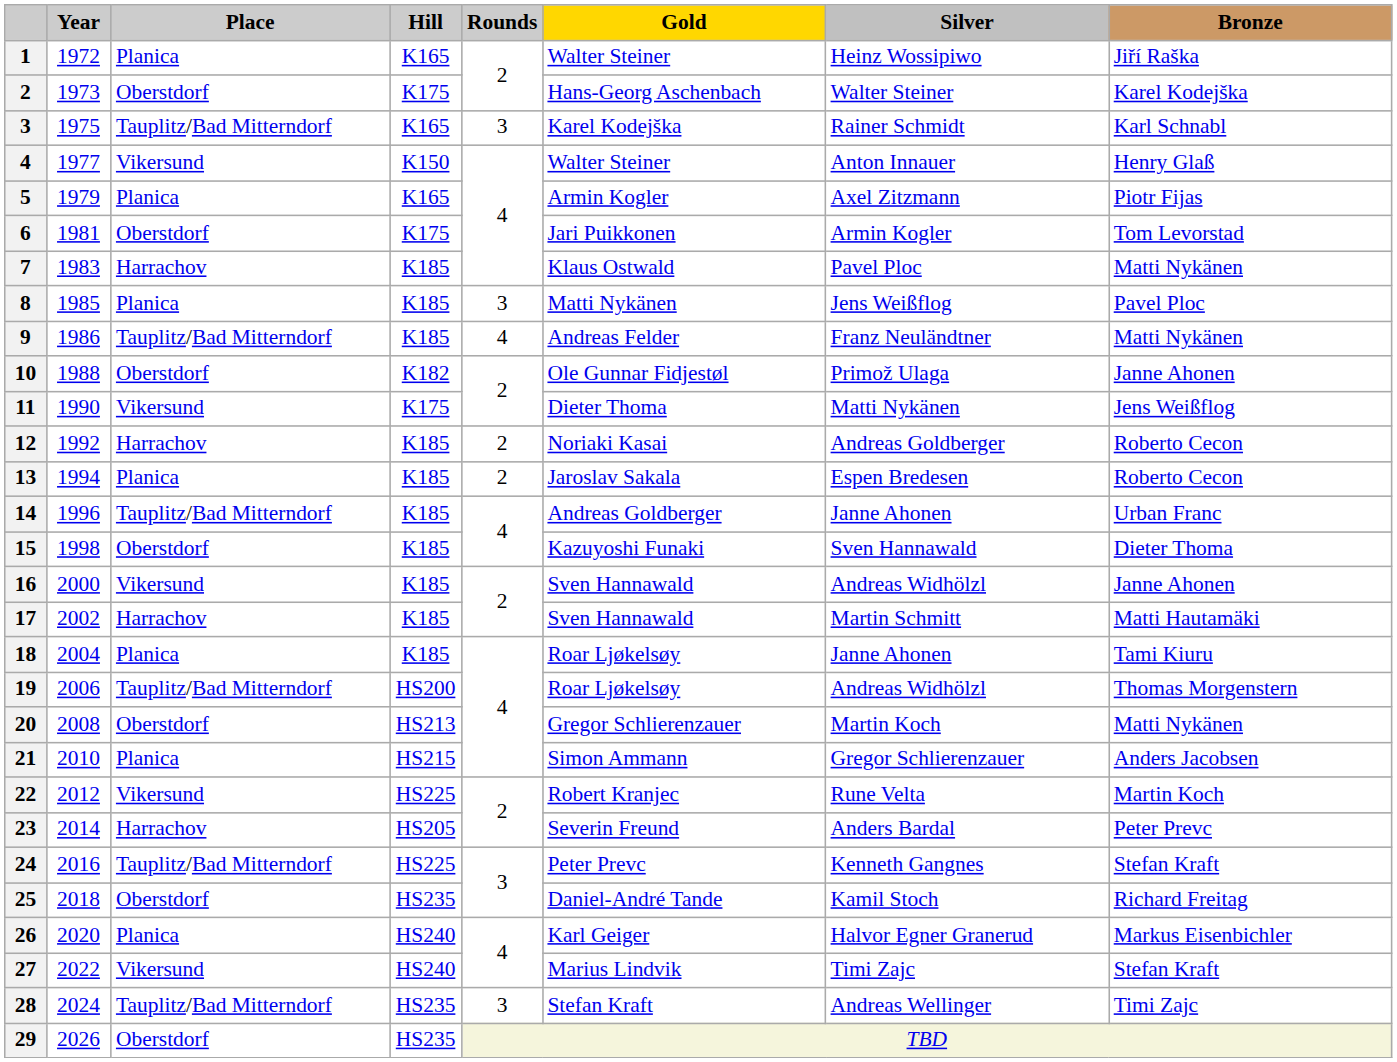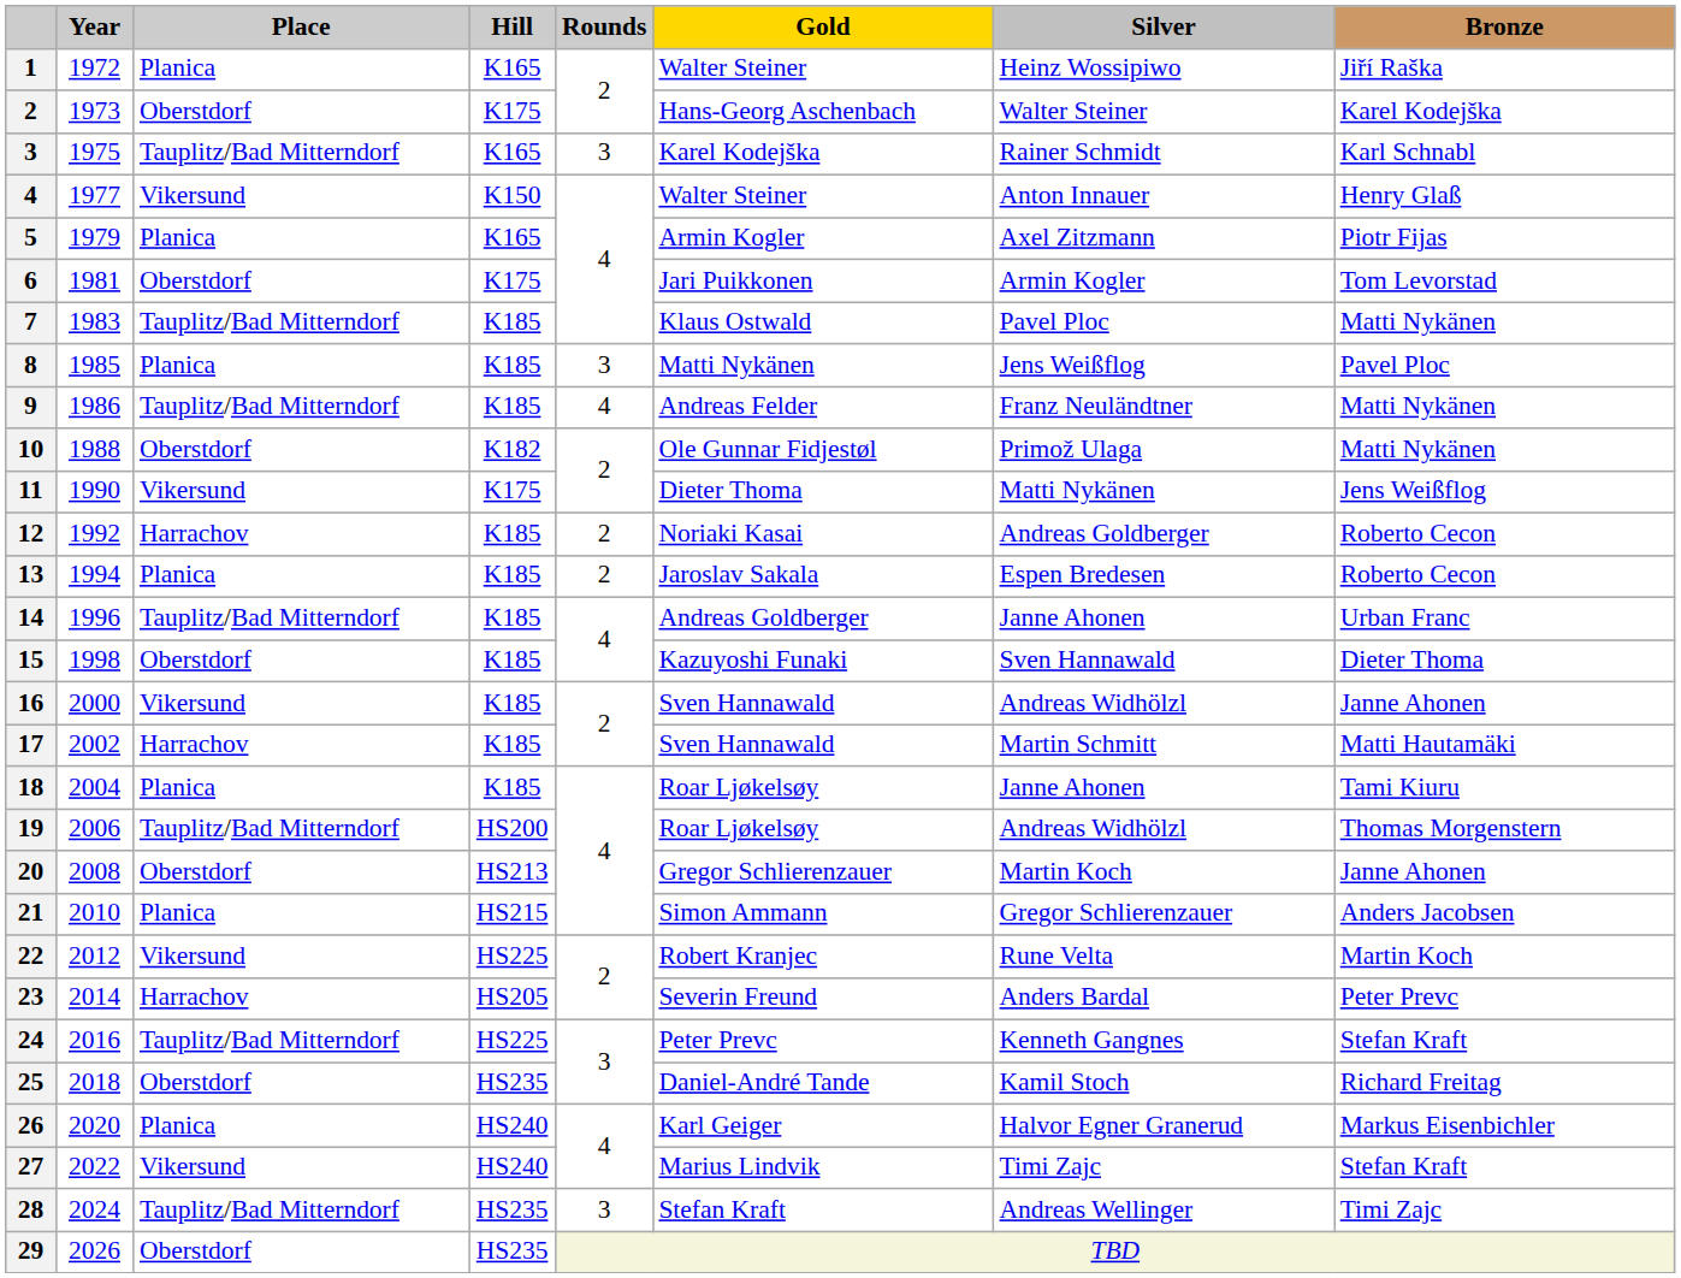 <table class="wikitable plainrowheaders" style="background:#fff; font-size:86%; line-height:16px; border:grey solid 1px; border-collapse:collapse;">
 <tr style="background:#ccc; text-align:center;">
 <th scope="col" style="background:#ccc; width:20px;"></th>
 <th scope="col" style="background:#ccc; width:35px;">Year</th>
 <th scope="col" style="background:#ccc; width:172px;">Place</th>
 <th scope="col" style="background:#ccc; width:40px;">Hill</th>
 <th scope="col" style="background:#ccc; width:10px;">Rounds</th>
 <th scope="col" style="background:gold; width:175px;">Gold</th>
 <th scope="col" style="background:silver; width:175px;">Silver</th>
 <th scope="col" style="background:#c96; width:175px;">Bronze</th>
 </tr>
 <tr>
 <th align=center>1</th>
 <td align=center><a href='#'>1972</a></td>
 <td> <a href='#'>Planica</a></td>
 <td align=center><a href='#'>K165</a></td>
 <td align=center rowspan=2>2</td>
 <td> <a href='#'>Walter Steiner</a></td>
 <td> <a href='#'>Heinz Wossipiwo</a></td>
 <td> <a href='#'>Jiří Raška</a></td>
 </tr>
 <tr>
 <th align=center>2</th>
 <td align=center><a href='#'>1973</a></td>
 <td> <a href='#'>Oberstdorf</a></td>
 <td align=center><a href='#'>K175</a></td>
 <td> <a href='#'>Hans-Georg Aschenbach</a></td>
 <td> <a href='#'>Walter Steiner</a></td>
 <td> <a href='#'>Karel Kodejška</a></td>
 </tr>
 <tr>
 <th align=center>3</th>
 <td align=center><a href='#'>1975</a></td>
 <td> <a href='#'>Tauplitz</a>/<a href='#'>Bad Mitterndorf</a></td>
 <td align=center><a href='#'>K165</a></td>
 <td align=center>3</td>
 <td> <a href='#'>Karel Kodejška</a></td>
 <td> <a href='#'>Rainer Schmidt</a></td>
 <td> <a href='#'>Karl Schnabl</a></td>
 </tr>
 <tr>
 <th align=center>4</th>
 <td align=center><a href='#'>1977</a></td>
 <td> <a href='#'>Vikersund</a></td>
 <td align=center><a href='#'>K150</a></td>
 <td align=center rowspan=4>4</td>
 <td> <a href='#'>Walter Steiner</a></td>
 <td> <a href='#'>Anton Innauer</a></td>
 <td> <a href='#'>Henry Glaß</a></td>
 </tr>
 <tr>
 <th align=center>5</th>
 <td align=center><a href='#'>1979</a></td>
 <td> <a href='#'>Planica</a></td>
 <td align=center><a href='#'>K165</a></td>
 <td> <a href='#'>Armin Kogler</a></td>
 <td> <a href='#'>Axel Zitzmann</a></td>
 <td> <a href='#'>Piotr Fijas</a></td>
 </tr>
 <tr>
 <th align=center>6</th>
 <td align=center><a href='#'>1981</a></td>
 <td> <a href='#'>Oberstdorf</a></td>
 <td align=center><a href='#'>K175</a></td>
 <td> <a href='#'>Jari Puikkonen</a></td>
 <td> <a href='#'>Armin Kogler</a></td>
 <td> <a href='#'>Tom Levorstad</a></td>
 </tr>
 <tr>
 <th align=center>7</th>
 <td align=center><a href='#'>1983</a></td>
-<td> <a href='#'>Harrachov</a></td>
+<td> <a href='#'>Tauplitz</a>/<a href='#'>Bad Mitterndorf</a></td>
 <td align=center><a href='#'>K185</a></td>
 <td> <a href='#'>Klaus Ostwald</a></td>
 <td> <a href='#'>Pavel Ploc</a></td>
 <td> <a href='#'>Matti Nykänen</a></td>
 </tr>
 <tr>
 <th align=center>8</th>
 <td align=center><a href='#'>1985</a></td>
 <td> <a href='#'>Planica</a></td>
 <td align=center><a href='#'>K185</a></td>
 <td align=center>3</td>
 <td> <a href='#'>Matti Nykänen</a></td>
 <td> <a href='#'>Jens Weißflog</a></td>
 <td> <a href='#'>Pavel Ploc</a></td>
 </tr>
 <tr>
 <th align=center>9</th>
 <td align=center><a href='#'>1986</a></td>
 <td> <a href='#'>Tauplitz</a>/<a href='#'>Bad Mitterndorf</a></td>
 <td align=center><a href='#'>K185</a></td>
 <td align=center>4</td>
 <td> <a href='#'>Andreas Felder</a></td>
 <td> <a href='#'>Franz Neuländtner</a></td>
 <td> <a href='#'>Matti Nykänen</a></td>
 </tr>
 <tr>
 <th align=center>10</th>
 <td align=center><a href='#'>1988</a></td>
 <td> <a href='#'>Oberstdorf</a></td>
 <td align=center><a href='#'>K182</a></td>
 <td align=center rowspan=2>2</td>
 <td> <a href='#'>Ole Gunnar Fidjestøl</a></td>
 <td> <a href='#'>Primož Ulaga</a></td>
-<td> <a href='#'>Janne Ahonen</a></td>
+<td> <a href='#'>Matti Nykänen</a></td>
 </tr>
 <tr>
 <th align=center>11</th>
 <td align=center><a href='#'>1990</a></td>
 <td> <a href='#'>Vikersund</a></td>
 <td align=center><a href='#'>K175</a></td>
 <td> <a href='#'>Dieter Thoma</a></td>
 <td> <a href='#'>Matti Nykänen</a></td>
 <td> <a href='#'>Jens Weißflog</a></td>
 </tr>
 <tr>
 <th align=center>12</th>
 <td align=center><a href='#'>1992</a></td>
 <td> <a href='#'>Harrachov</a></td>
 <td align=center><a href='#'>K185</a></td>
 <td align=center>2</td>
 <td> <a href='#'>Noriaki Kasai</a></td>
 <td> <a href='#'>Andreas Goldberger</a></td>
 <td> <a href='#'>Roberto Cecon</a></td>
 </tr>
 <tr>
 <th align=center>13</th>
 <td align=center><a href='#'>1994</a></td>
 <td> <a href='#'>Planica</a></td>
 <td align=center><a href='#'>K185</a></td>
 <td align=center>2</td>
 <td> <a href='#'>Jaroslav Sakala</a></td>
 <td> <a href='#'>Espen Bredesen</a></td>
 <td> <a href='#'>Roberto Cecon</a></td>
 </tr>
 <tr>
 <th align=center>14</th>
 <td align=center><a href='#'>1996</a></td>
 <td> <a href='#'>Tauplitz</a>/<a href='#'>Bad Mitterndorf</a></td>
 <td align=center><a href='#'>K185</a></td>
 <td align=center rowspan=2>4</td>
 <td> <a href='#'>Andreas Goldberger</a></td>
 <td> <a href='#'>Janne Ahonen</a></td>
 <td> <a href='#'>Urban Franc</a></td>
 </tr>
 <tr>
 <th align=center>15</th>
 <td align=center><a href='#'>1998</a></td>
 <td> <a href='#'>Oberstdorf</a></td>
 <td align=center><a href='#'>K185</a></td>
 <td> <a href='#'>Kazuyoshi Funaki</a></td>
 <td> <a href='#'>Sven Hannawald</a></td>
 <td> <a href='#'>Dieter Thoma</a></td>
 </tr>
 <tr>
 <th align=center>16</th>
 <td align=center><a href='#'>2000</a></td>
 <td> <a href='#'>Vikersund</a></td>
 <td align=center><a href='#'>K185</a></td>
 <td align=center rowspan=2>2</td>
 <td> <a href='#'>Sven Hannawald</a></td>
 <td> <a href='#'>Andreas Widhölzl</a></td>
 <td> <a href='#'>Janne Ahonen</a></td>
 </tr>
 <tr>
 <th align=center>17</th>
 <td align=center><a href='#'>2002</a></td>
 <td> <a href='#'>Harrachov</a></td>
 <td align=center><a href='#'>K185</a></td>
 <td> <a href='#'>Sven Hannawald</a></td>
 <td> <a href='#'>Martin Schmitt</a></td>
 <td> <a href='#'>Matti Hautamäki</a></td>
 </tr>
 <tr>
 <th align=center>18</th>
 <td align=center><a href='#'>2004</a></td>
 <td> <a href='#'>Planica</a></td>
 <td align=center><a href='#'>K185</a></td>
 <td align=center rowspan=4>4</td>
 <td> <a href='#'>Roar Ljøkelsøy</a></td>
 <td> <a href='#'>Janne Ahonen</a></td>
 <td> <a href='#'>Tami Kiuru</a></td>
 </tr>
 <tr>
 <th align=center>19</th>
 <td align=center><a href='#'>2006</a></td>
 <td> <a href='#'>Tauplitz</a>/<a href='#'>Bad Mitterndorf</a></td>
 <td align=center><a href='#'>HS200</a></td>
 <td> <a href='#'>Roar Ljøkelsøy</a></td>
 <td> <a href='#'>Andreas Widhölzl</a></td>
 <td> <a href='#'>Thomas Morgenstern</a></td>
 </tr>
 <tr>
 <th align=center>20</th>
 <td align=center><a href='#'>2008</a></td>
 <td> <a href='#'>Oberstdorf</a></td>
 <td align=center><a href='#'>HS213</a></td>
 <td> <a href='#'>Gregor Schlierenzauer</a></td>
 <td> <a href='#'>Martin Koch</a></td>
-<td> <a href='#'>Matti Nykänen</a></td>
+<td> <a href='#'>Janne Ahonen</a></td>
 </tr>
 <tr>
 <th align=center>21</th>
 <td align=center><a href='#'>2010</a></td>
 <td> <a href='#'>Planica</a></td>
 <td align=center><a href='#'>HS215</a></td>
 <td> <a href='#'>Simon Ammann</a></td>
 <td> <a href='#'>Gregor Schlierenzauer</a></td>
 <td> <a href='#'>Anders Jacobsen</a></td>
 </tr>
 <tr>
 <th align=center>22</th>
 <td align=center><a href='#'>2012</a></td>
 <td> <a href='#'>Vikersund</a></td>
 <td align=center><a href='#'>HS225</a></td>
 <td align=center rowspan=2>2</td>
 <td> <a href='#'>Robert Kranjec</a></td>
 <td> <a href='#'>Rune Velta</a></td>
 <td> <a href='#'>Martin Koch</a></td>
 </tr>
 <tr>
 <th align=center>23</th>
 <td align=center><a href='#'>2014</a></td>
 <td> <a href='#'>Harrachov</a></td>
 <td align=center><a href='#'>HS205</a></td>
 <td> <a href='#'>Severin Freund</a></td>
 <td> <a href='#'>Anders Bardal</a></td>
 <td> <a href='#'>Peter Prevc</a></td>
 </tr>
 <tr>
 <th align=center>24</th>
 <td align=center><a href='#'>2016</a></td>
 <td> <a href='#'>Tauplitz</a>/<a href='#'>Bad Mitterndorf</a></td>
 <td align=center><a href='#'>HS225</a></td>
 <td align=center rowspan=2>3</td>
 <td> <a href='#'>Peter Prevc</a></td>
 <td> <a href='#'>Kenneth Gangnes</a></td>
 <td> <a href='#'>Stefan Kraft</a></td>
 </tr>
 <tr>
 <th align=center>25</th>
 <td align=center><a href='#'>2018</a></td>
 <td> <a href='#'>Oberstdorf</a></td>
 <td align=center><a href='#'>HS235</a></td>
 <td> <a href='#'>Daniel-André Tande</a></td>
 <td> <a href='#'>Kamil Stoch</a></td>
 <td> <a href='#'>Richard Freitag</a></td>
 </tr>
 <tr>
 <th align=center>26</th>
 <td align=center><a href='#'>2020</a></td>
 <td> <a href='#'>Planica</a></td>
 <td align=center><a href='#'>HS240</a></td>
 <td align=center rowspan=2>4</td>
 <td> <a href='#'>Karl Geiger</a></td>
 <td> <a href='#'>Halvor Egner Granerud</a></td>
 <td> <a href='#'>Markus Eisenbichler</a></td>
 </tr>
 <tr>
 <th align=center>27</th>
 <td align=center><a href='#'>2022</a></td>
 <td> <a href='#'>Vikersund</a></td>
 <td align=center><a href='#'>HS240</a></td>
 <td> <a href='#'>Marius Lindvik</a></td>
 <td> <a href='#'>Timi Zajc</a></td>
 <td> <a href='#'>Stefan Kraft</a></td>
 </tr>
 <tr>
 <th align=center>28</th>
 <td align=center><a href='#'>2024</a></td>
 <td> <a href='#'>Tauplitz</a>/<a href='#'>Bad Mitterndorf</a></td>
 <td align=center><a href='#'>HS235</a></td>
 <td align=center>3</td>
 <td> <a href='#'>Stefan Kraft</a></td>
 <td> <a href='#'>Andreas Wellinger</a></td>
 <td> <a href='#'>Timi Zajc</a></td>
 </tr>
 <tr>
 <th align=center>29</th>
 <td align=center><a href='#'>2026</a></td>
 <td> <a href='#'>Oberstdorf</a></td>
 <td align=center><a href='#'>HS235</a></td>
 <td colspan=4 align=center bgcolor="F5F5DC" style=color:#696969><em><a href='#'>TBD</a></em></td>
 </tr>
 </table>
